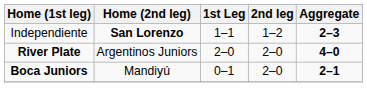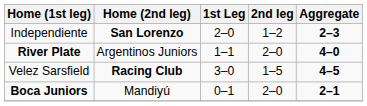 <table class="wikitable" style="text-align: center;">
 <tr>
 <th>Home (1st leg)</th>
 <th>Home (2nd leg)</th>
 <th>1st Leg</th>
 <th>2nd leg</th>
 <th>Aggregate</th>
 </tr>
 <tr>
 <td>Independiente</td>
 <td><strong>San Lorenzo</strong></td>
-<td>1–1</td>
+<td>2–0</td>
 <td>1–2</td>
 <td><strong>2–3</strong></td>
 </tr>
 <tr>
 <td><strong>River Plate</strong></td>
 <td>Argentinos Juniors</td>
-<td>2–0</td>
+<td>1–1</td>
 <td>2–0</td>
 <td><strong>4–0</strong></td>
+</tr>
+<tr>
+<td>Velez Sarsfield</td>
+<td><strong>Racing Club</strong></td>
+<td>3–0</td>
+<td>1–5</td>
+<td><strong>4–5</strong></td>
 </tr>
 <tr>
 <td><strong>Boca Juniors</strong></td>
 <td Textil Mandiyú>Mandiyú</td>
 <td>0–1</td>
 <td>2–0</td>
 <td><strong>2–1</strong></td>
 </tr>
 <tr>
 </tr>
 </table>
